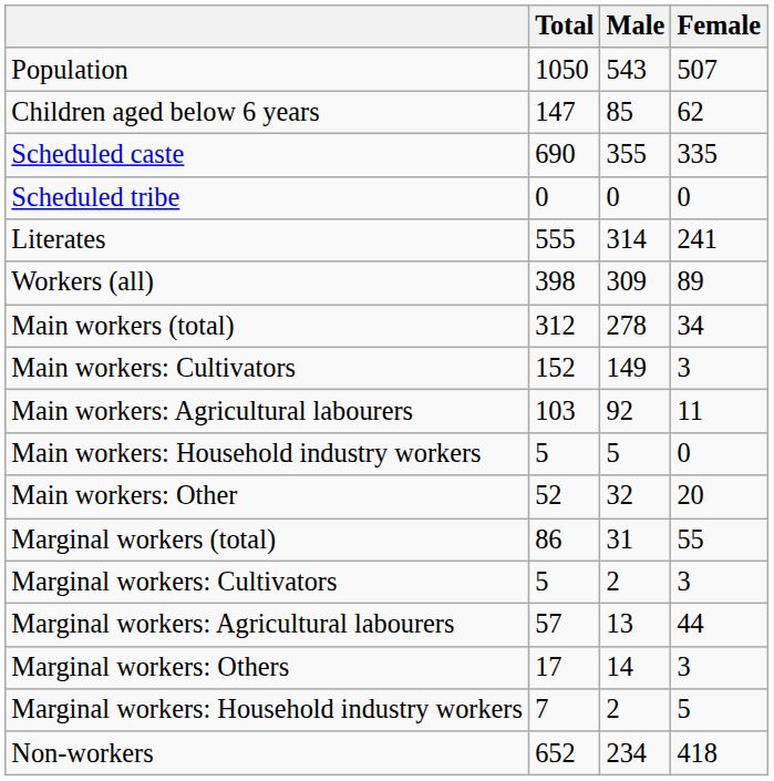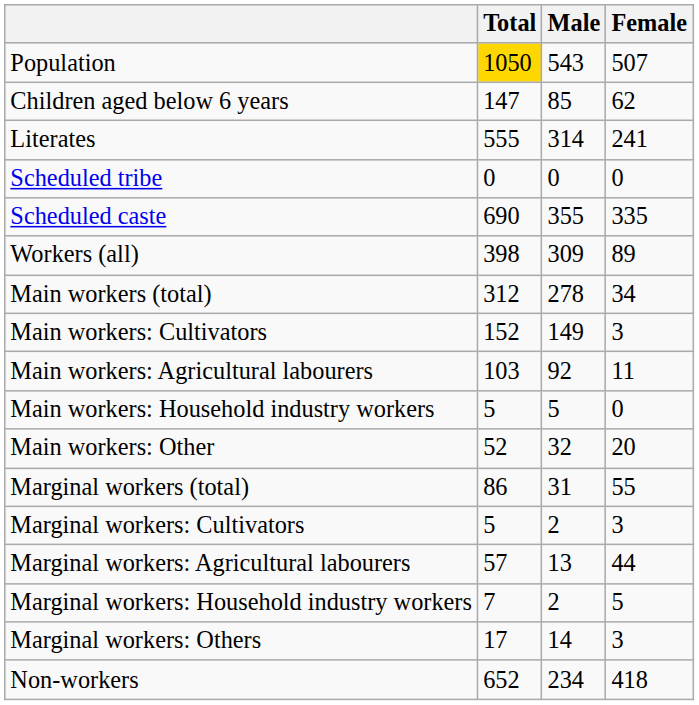 <table class="wikitable sortable">
 <tr>
 <th></th>
 <th>Total</th>
 <th>Male</th>
 <th>Female</th>
 </tr>
 <tr>
 <td>Population</td>
-<td>1050</td>
+<td style="background: gold;">1050</td>
 <td>543</td>
 <td>507</td>
 </tr>
 <tr>
 <td>Children aged below 6 years</td>
 <td>147</td>
 <td>85</td>
 <td>62</td>
 </tr>
 <tr>
-<td><a href='#'>Scheduled caste</a></td>
-<td>690</td>
-<td>355</td>
-<td>335</td>
+<td>Literates</td>
+<td>555</td>
+<td>314</td>
+<td>241</td>
 </tr>
 <tr>
 <td><a href='#'>Scheduled tribe</a></td>
 <td>0</td>
 <td>0</td>
 <td>0</td>
 </tr>
 <tr>
-<td>Literates</td>
-<td>555</td>
-<td>314</td>
-<td>241</td>
+<td><a href='#'>Scheduled caste</a></td>
+<td>690</td>
+<td>355</td>
+<td>335</td>
 </tr>
 <tr>
 <td>Workers (all)</td>
 <td>398</td>
 <td>309</td>
 <td>89</td>
 </tr>
 <tr>
 <td>Main workers (total)</td>
 <td>312</td>
 <td>278</td>
 <td>34</td>
 </tr>
 <tr>
 <td>Main workers: Cultivators</td>
 <td>152</td>
 <td>149</td>
 <td>3</td>
 </tr>
 <tr>
 <td>Main workers: Agricultural labourers</td>
 <td>103</td>
 <td>92</td>
 <td>11</td>
 </tr>
 <tr>
 <td>Main workers: Household industry workers</td>
 <td>5</td>
 <td>5</td>
 <td>0</td>
 </tr>
 <tr>
 <td>Main workers: Other</td>
 <td>52</td>
 <td>32</td>
 <td>20</td>
 </tr>
 <tr>
 <td>Marginal workers (total)</td>
 <td>86</td>
 <td>31</td>
 <td>55</td>
 </tr>
 <tr>
 <td>Marginal workers: Cultivators</td>
 <td>5</td>
 <td>2</td>
 <td>3</td>
 </tr>
 <tr>
 <td>Marginal workers: Agricultural labourers</td>
 <td>57</td>
 <td>13</td>
 <td>44</td>
 </tr>
 <tr>
+<td>Marginal workers: Household industry workers</td>
+<td>7</td>
+<td>2</td>
+<td>5</td>
+</tr>
+<tr>
 <td>Marginal workers: Others</td>
 <td>17</td>
 <td>14</td>
 <td>3</td>
-</tr>
-<tr>
-<td>Marginal workers: Household industry workers</td>
-<td>7</td>
-<td>2</td>
-<td>5</td>
 </tr>
 <tr>
 <td>Non-workers</td>
 <td>652</td>
 <td>234</td>
 <td>418</td>
 </tr>
 </table>
